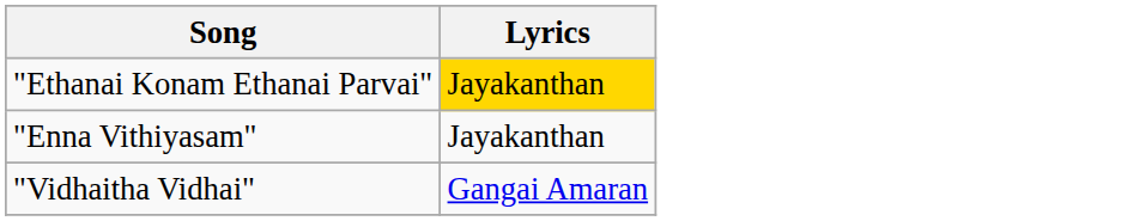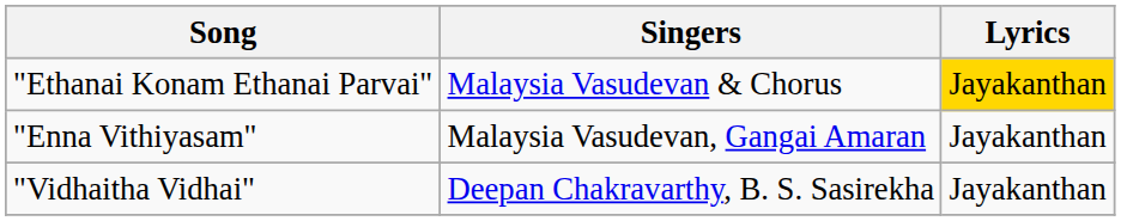 <table class="wikitable" style="font-size:95%;">
 <tr>
 <th>Song</th>
+<th>Singers</th>
 <th>Lyrics</th>
 </tr>
 <tr>
 <td>"Ethanai Konam Ethanai Parvai"</td>
+<td><a href='#'>Malaysia Vasudevan</a> & Chorus</td>
 <td style="background: gold;">Jayakanthan</td>
 </tr>
 <tr>
 <td>"Enna Vithiyasam"</td>
+<td>Malaysia Vasudevan, <a href='#'>Gangai Amaran</a></td>
 <td>Jayakanthan</td>
 </tr>
 <tr>
 <td>"Vidhaitha Vidhai"</td>
-<td><a href='#'>Gangai Amaran</a></td>
+<td><a href='#'>Deepan Chakravarthy</a>, B. S. Sasirekha</td>
+<td>Jayakanthan</td>
 </tr>
 </table>
